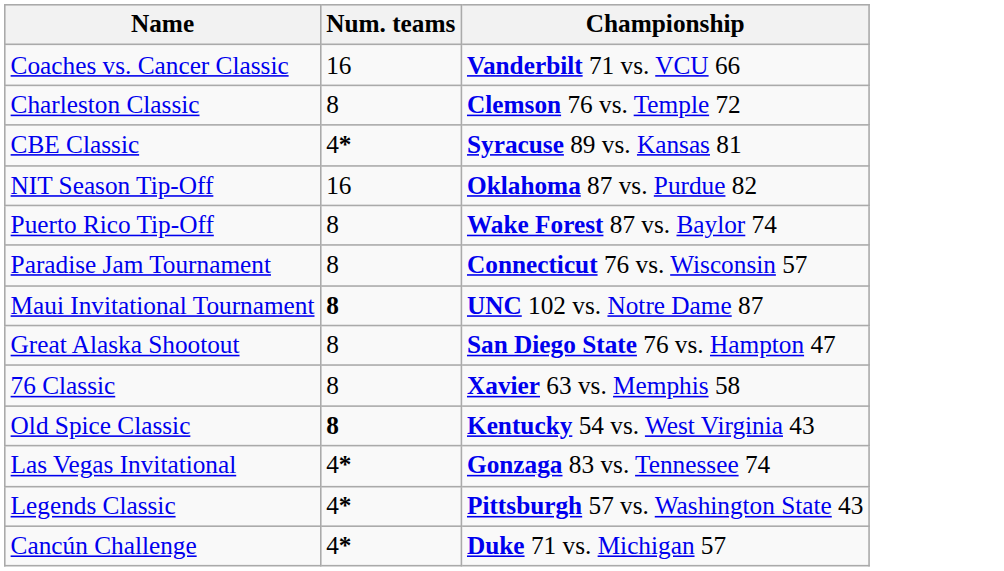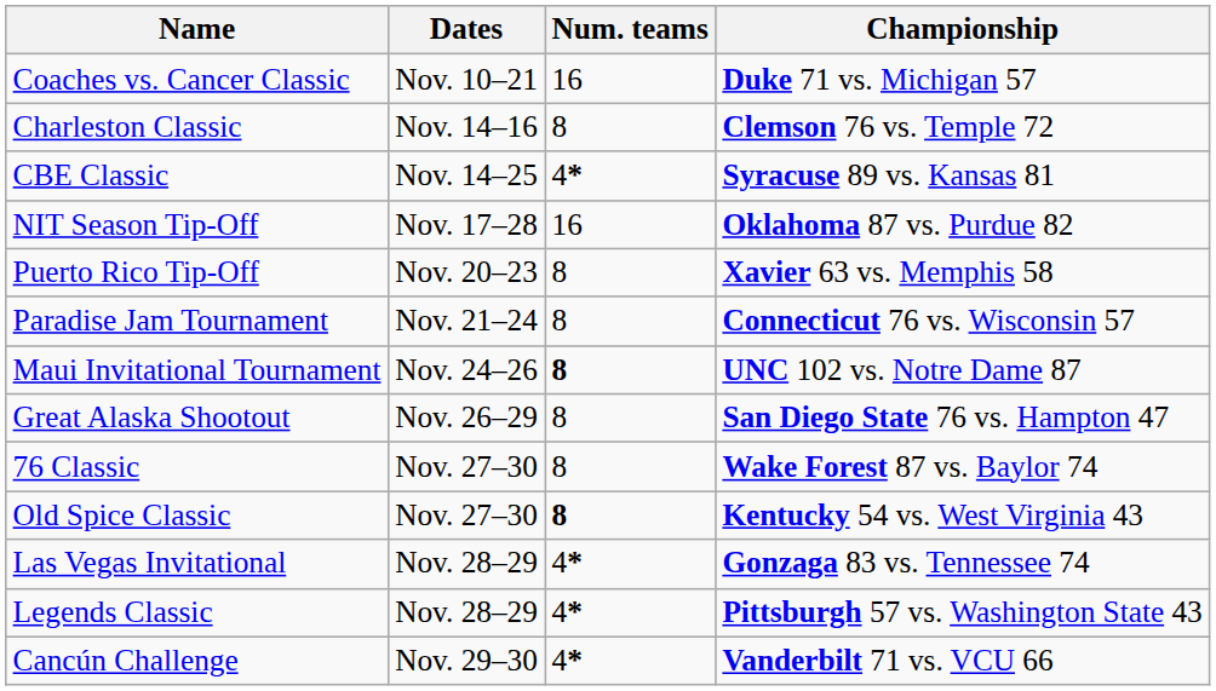 <table class="wikitable">
 <tr>
 <th>Name</th>
+<th>Dates</th>
 <th>Num. teams</th>
 <th>Championship</th>
 </tr>
 <tr>
 <td><a href='#'>Coaches vs. Cancer Classic</a></td>
+<td>Nov. 10–21</td>
 <td>16</td>
-<td><strong><a href='#'>Vanderbilt</a></strong> 71 vs. <a href='#'>VCU</a> 66</td>
+<td><strong><a href='#'>Duke</a></strong> 71 vs. <a href='#'>Michigan</a> 57</td>
 </tr>
 <tr>
 <td><a href='#'>Charleston Classic</a></td>
+<td>Nov. 14–16</td>
 <td>8</td>
 <td><strong><a href='#'>Clemson</a></strong> 76 vs. <a href='#'>Temple</a> 72</td>
 </tr>
 <tr>
 <td><a href='#'>CBE Classic</a></td>
+<td>Nov. 14–25</td>
 <td>4<strong>*</strong></td>
 <td><strong><a href='#'>Syracuse</a></strong> 89 vs. <a href='#'>Kansas</a> 81</td>
 </tr>
 <tr>
 <td><a href='#'>NIT Season Tip-Off</a></td>
+<td>Nov. 17–28</td>
 <td>16</td>
 <td><strong><a href='#'>Oklahoma</a></strong> 87 vs. <a href='#'>Purdue</a> 82</td>
 </tr>
 <tr>
 <td><a href='#'>Puerto Rico Tip-Off</a></td>
+<td>Nov. 20–23</td>
 <td>8</td>
-<td><strong><a href='#'>Wake Forest</a></strong> 87 vs. <a href='#'>Baylor</a> 74</td>
+<td><strong><a href='#'>Xavier</a></strong> 63 vs. <a href='#'>Memphis</a> 58</td>
 </tr>
 <tr>
 <td><a href='#'>Paradise Jam Tournament</a></td>
+<td>Nov. 21–24</td>
 <td>8</td>
 <td><strong><a href='#'>Connecticut</a></strong> 76 vs. <a href='#'>Wisconsin</a> 57</td>
 </tr>
 <tr>
 <td><a href='#'>Maui Invitational Tournament</a></td>
+<td>Nov. 24–26</td>
 <td><strong>8</strong></td>
 <td><strong><a href='#'>UNC</a></strong> 102 vs. <a href='#'>Notre Dame</a> 87</td>
 </tr>
 <tr>
 <td><a href='#'>Great Alaska Shootout</a></td>
+<td>Nov. 26–29</td>
 <td>8</td>
 <td><strong><a href='#'>San Diego State</a></strong> 76 vs. <a href='#'>Hampton</a> 47</td>
 </tr>
 <tr>
 <td><a href='#'>76 Classic</a></td>
+<td>Nov. 27–30</td>
 <td>8</td>
-<td><strong><a href='#'>Xavier</a></strong> 63 vs. <a href='#'>Memphis</a> 58</td>
+<td><strong><a href='#'>Wake Forest</a></strong> 87 vs. <a href='#'>Baylor</a> 74</td>
 </tr>
 <tr>
 <td><a href='#'>Old Spice Classic</a></td>
+<td>Nov. 27–30</td>
 <td><strong>8</strong></td>
 <td><strong><a href='#'>Kentucky</a></strong> 54 vs. <a href='#'>West Virginia</a> 43</td>
 </tr>
 <tr>
 <td><a href='#'>Las Vegas Invitational</a></td>
+<td>Nov. 28–29</td>
 <td>4<strong>*</strong></td>
 <td><strong><a href='#'>Gonzaga</a></strong> 83 vs. <a href='#'>Tennessee</a> 74</td>
 </tr>
 <tr>
 <td><a href='#'>Legends Classic</a></td>
+<td>Nov. 28–29</td>
 <td>4<strong>*</strong></td>
 <td><strong><a href='#'>Pittsburgh</a></strong> 57 vs. <a href='#'>Washington State</a> 43</td>
 </tr>
 <tr>
 <td><a href='#'>Cancún Challenge</a></td>
+<td>Nov. 29–30</td>
 <td>4<strong>*</strong></td>
-<td><strong><a href='#'>Duke</a></strong> 71 vs. <a href='#'>Michigan</a> 57</td>
+<td><strong><a href='#'>Vanderbilt</a></strong> 71 vs. <a href='#'>VCU</a> 66</td>
 </tr>
 </table>
